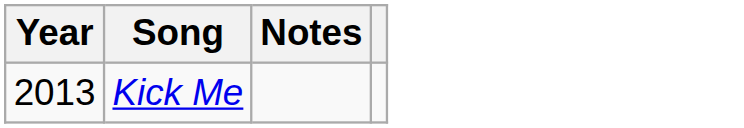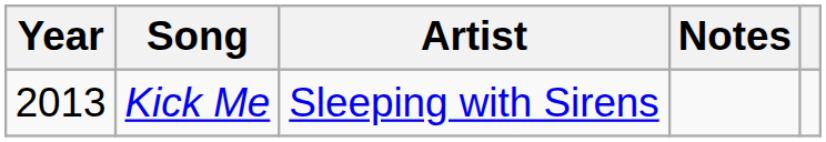 <table class="wikitable">
 <tr>
 <th>Year</th>
 <th>Song</th>
+<th>Artist</th>
 <th class="unsortable">Notes</th>
 <th></th>
 </tr>
 <tr>
 <td>2013</td>
 <td><a href='#'><em>Kick Me</em></a></td>
+<td><a href='#'>Sleeping with Sirens</a></td>
 <td></td>
 <td></td>
 </tr>
 </table>
